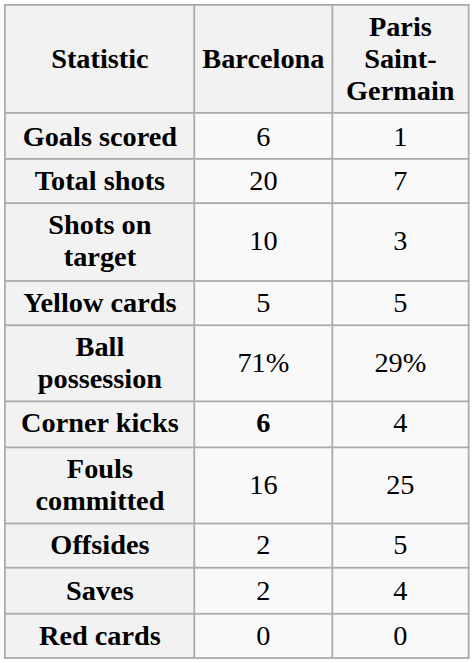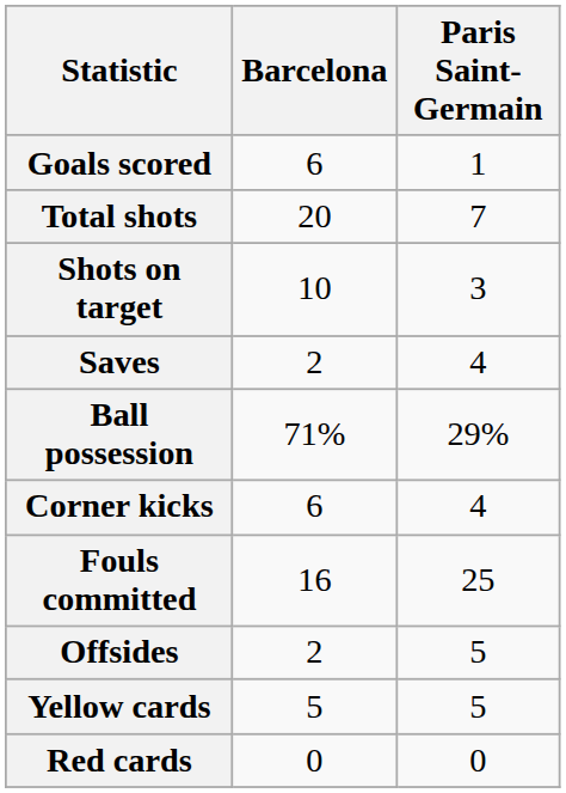 <table class="wikitable plainrowheaders" style="text-align:center">
 <tr>
 <th scope="col" style="width:100px">Statistic</th>
 <th scope="col" style="width:70px">Barcelona</th>
 <th scope="col" style="width:70px">Paris Saint-Germain</th>
 </tr>
 <tr>
 <th scope=row>Goals scored</th>
 <td>6</td>
 <td>1</td>
 </tr>
 <tr>
 <th scope=row>Total shots</th>
 <td>20</td>
 <td>7</td>
 </tr>
 <tr>
 <th scope=row>Shots on target</th>
 <td>10</td>
 <td>3</td>
 </tr>
 <tr>
-<th scope=row>Yellow cards</th>
-<td>5</td>
-<td>5</td>
+<th scope=row>Saves</th>
+<td>2</td>
+<td>4</td>
 </tr>
 <tr>
 <th scope=row>Ball possession</th>
 <td>71%</td>
 <td>29%</td>
 </tr>
 <tr>
 <th scope=row>Corner kicks</th>
-<td><strong>6</strong></td>
+<td>6</td>
 <td>4</td>
 </tr>
 <tr>
 <th scope=row>Fouls committed</th>
 <td>16</td>
 <td>25</td>
 </tr>
 <tr>
 <th scope=row>Offsides</th>
 <td>2</td>
 <td>5</td>
 </tr>
 <tr>
-<th scope=row>Saves</th>
-<td>2</td>
-<td>4</td>
+<th scope=row>Yellow cards</th>
+<td>5</td>
+<td>5</td>
 </tr>
 <tr>
 <th scope=row>Red cards</th>
 <td>0</td>
 <td>0</td>
 </tr>
 </table>
